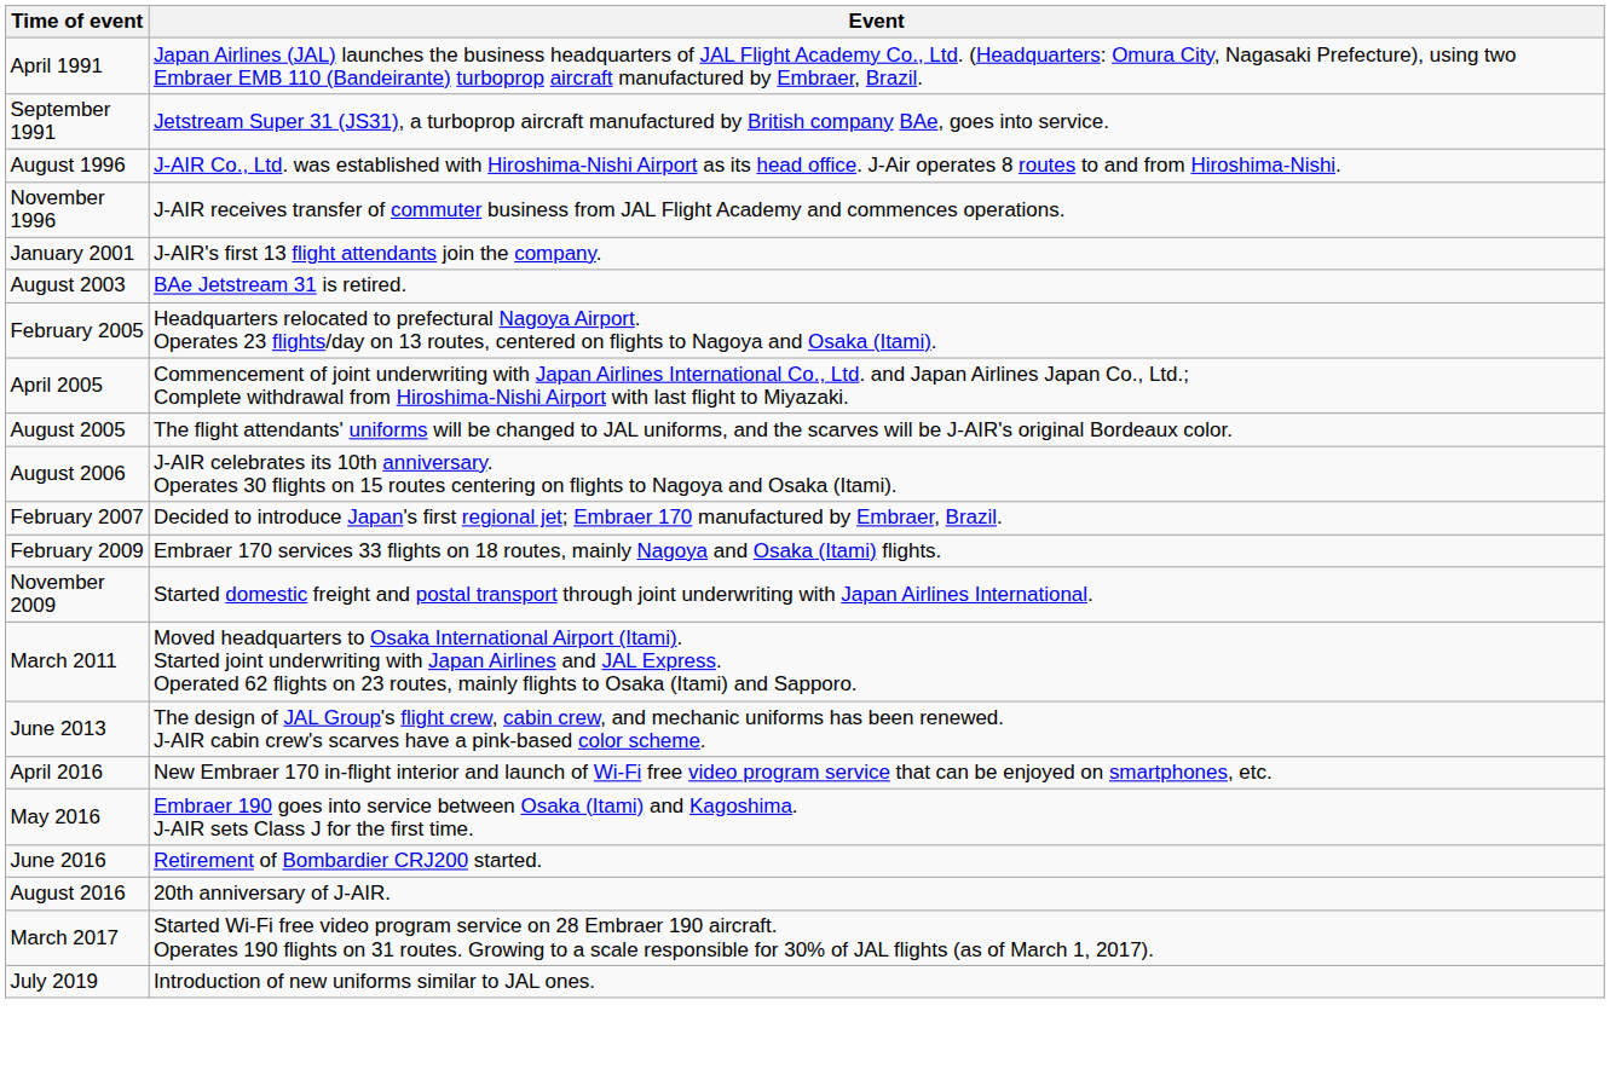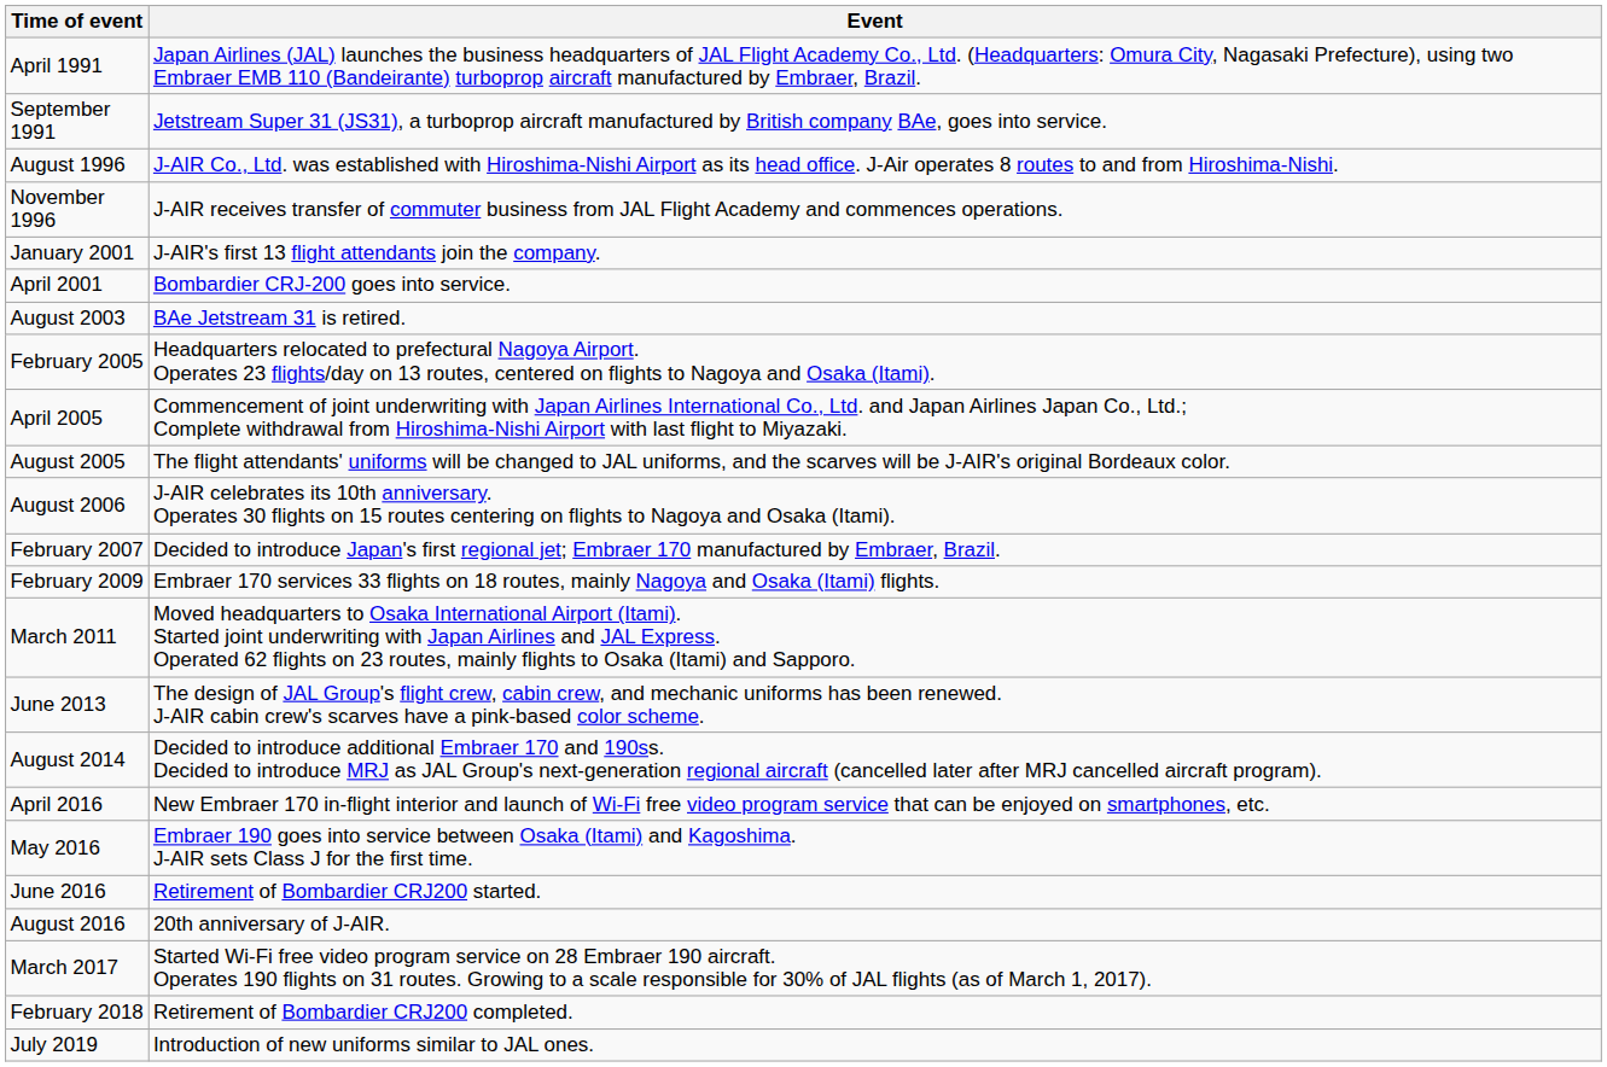 <table class="wikitable sortable mw-collapsible">
 <tr>
 <th>Time of event</th>
 <th>Event</th>
 </tr>
 <tr>
 <td>April 1991</td>
 <td><a href='#'>Japan Airlines (JAL)</a> launches the business headquarters of <a href='#'>JAL Flight Academy Co., Ltd</a>. (<a href='#'>Headquarters</a>: <a href='#'>Omura City</a>, Nagasaki Prefecture), using two <a href='#'>Embraer EMB 110 (Bandeirante)</a> <a href='#'>turboprop</a> <a href='#'>aircraft</a> manufactured by <a href='#'>Embraer</a>, <a href='#'>Brazil</a>.</td>
 </tr>
 <tr>
 <td>September 1991</td>
 <td><a href='#'>Jetstream Super 31 (JS31)</a>, a turboprop aircraft manufactured by <a href='#'>British company</a> <a href='#'>BAe</a>, goes into service.</td>
 </tr>
 <tr>
 <td>August 1996</td>
 <td><a href='#'>J-AIR Co., Ltd</a>. was established with <a href='#'>Hiroshima-Nishi Airport</a> as its <a href='#'>head office</a>. J-Air operates 8 <a href='#'>routes</a> to and from <a href='#'>Hiroshima-Nishi</a>.</td>
 </tr>
 <tr>
 <td>November 1996</td>
 <td>J-AIR receives transfer of <a href='#'>commuter</a> business from JAL Flight Academy and commences operations.</td>
 </tr>
 <tr>
 <td>January 2001</td>
 <td>J-AIR's first 13 <a href='#'>flight attendants</a> join the <a href='#'>company</a>.</td>
+</tr>
+<tr>
+<td>April 2001</td>
+<td><a href='#'>Bombardier CRJ-200</a> goes into service.</td>
 </tr>
 <tr>
 <td>August 2003</td>
 <td><a href='#'>BAe Jetstream 31</a> is retired.</td>
 </tr>
 <tr>
 <td>February 2005</td>
 <td>Headquarters relocated to prefectural <a href='#'>Nagoya Airport</a>.<br>Operates 23 <a href='#'>flights</a>/day on 13 routes, centered on flights to Nagoya and <a href='#'>Osaka (Itami)</a>.</td>
 </tr>
 <tr>
 <td>April 2005</td>
 <td>Commencement of joint underwriting with <a href='#'>Japan Airlines International Co., Ltd</a>. and Japan Airlines Japan Co., Ltd.;<br>Complete withdrawal from <a href='#'>Hiroshima-Nishi Airport</a> with last flight to Miyazaki.</td>
 </tr>
 <tr>
 <td>August 2005</td>
 <td>The flight attendants' <a href='#'>uniforms</a> will be changed to JAL uniforms, and the scarves will be J-AIR's original Bordeaux color.</td>
 </tr>
 <tr>
 <td>August 2006</td>
 <td>J-AIR celebrates its 10th <a href='#'>anniversary</a>.<br>Operates 30 flights on 15 routes centering on flights to Nagoya and Osaka (Itami).</td>
 </tr>
 <tr>
 <td>February 2007</td>
 <td>Decided to introduce <a href='#'>Japan</a>'s first <a href='#'>regional jet</a>; <a href='#'>Embraer 170</a> manufactured by <a href='#'>Embraer</a>, <a href='#'>Brazil</a>.</td>
 </tr>
 <tr>
 <td>February 2009</td>
 <td>Embraer 170 services 33 flights on 18 routes, mainly <a href='#'>Nagoya</a> and <a href='#'>Osaka (Itami)</a> flights.</td>
 </tr>
 <tr>
-<td>November 2009</td>
-<td>Started <a href='#'>domestic</a> freight and <a href='#'>postal transport</a> through joint underwriting with <a href='#'>Japan Airlines International</a>.</td>
-</tr>
-<tr>
 <td>March 2011</td>
 <td>Moved headquarters to <a href='#'>Osaka International Airport (Itami)</a>.<br>Started joint underwriting with <a href='#'>Japan Airlines</a> and <a href='#'>JAL Express</a>.<br>Operated 62 flights on 23 routes, mainly flights to Osaka (Itami) and Sapporo.</td>
 </tr>
 <tr>
 <td>June 2013</td>
 <td>The design of <a href='#'>JAL Group</a>'s <a href='#'>flight crew</a>, <a href='#'>cabin crew</a>, and mechanic uniforms has been renewed.<br>J-AIR cabin crew's scarves have a pink-based <a href='#'>color scheme</a>.</td>
+</tr>
+<tr>
+<td>August 2014</td>
+<td>Decided to introduce additional <a href='#'>Embraer 170</a> and <a href='#'>190s</a>s.<br>Decided to introduce <a href='#'>MRJ</a> as JAL Group's next-generation <a href='#'>regional aircraft</a> (cancelled later after MRJ cancelled aircraft program).</td>
 </tr>
 <tr>
 <td>April 2016</td>
 <td>New Embraer 170 in-flight interior and launch of <a href='#'>Wi-Fi</a> free <a href='#'>video program service</a> that can be enjoyed on <a href='#'>smartphones</a>, etc.</td>
 </tr>
 <tr>
 <td>May 2016</td>
 <td><a href='#'>Embraer 190</a> goes into service between <a href='#'>Osaka (Itami)</a> and <a href='#'>Kagoshima</a>.<br>J-AIR sets Class J for the first time.</td>
 </tr>
 <tr>
 <td>June 2016</td>
 <td><a href='#'>Retirement</a> of <a href='#'>Bombardier CRJ200</a> started.</td>
 </tr>
 <tr>
 <td>August 2016</td>
 <td>20th anniversary of J-AIR.</td>
 </tr>
 <tr>
 <td>March 2017</td>
 <td>Started Wi-Fi free video program service on 28 Embraer 190 aircraft.<br>Operates 190 flights on 31 routes. Growing to a scale responsible for 30% of JAL flights (as of March 1, 2017).</td>
 </tr>
 <tr>
+<td>February 2018</td>
+<td>Retirement of <a href='#'>Bombardier CRJ200</a> completed.</td>
+</tr>
+<tr>
 <td>July 2019</td>
 <td>Introduction of new uniforms similar to JAL ones.</td>
 </tr>
 </table>
